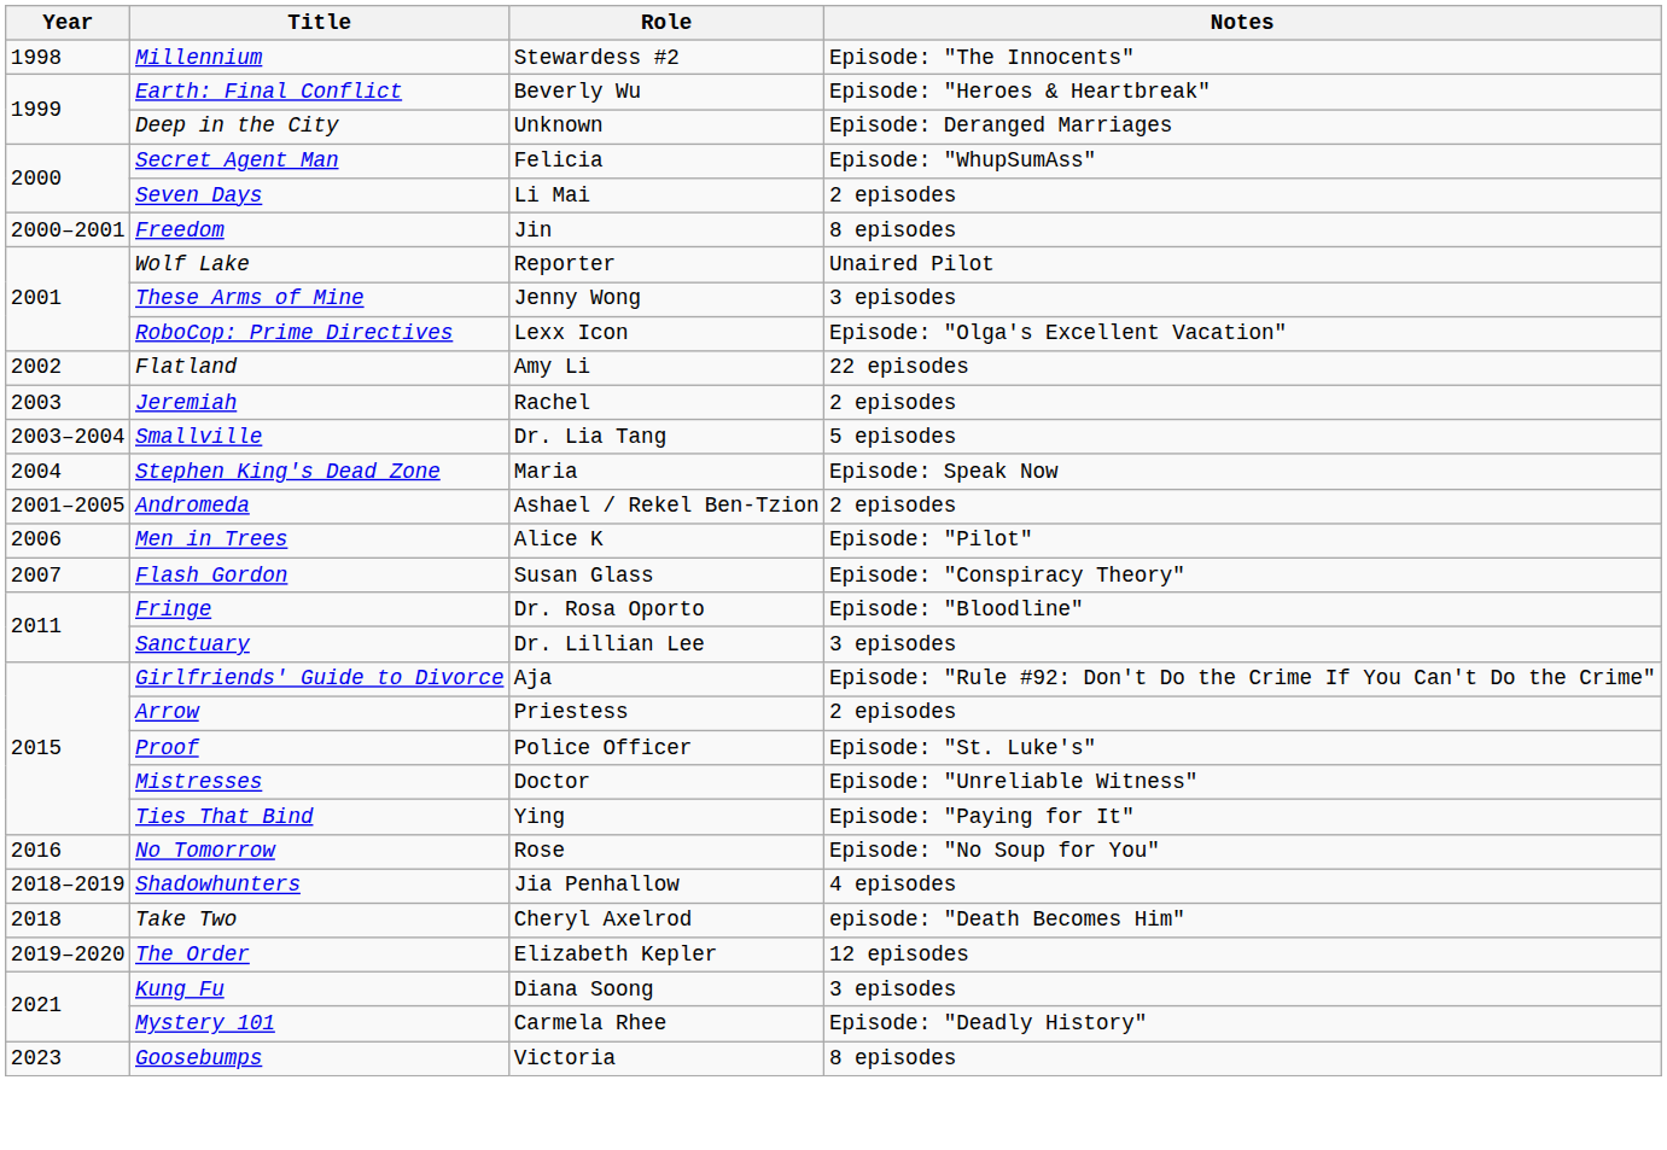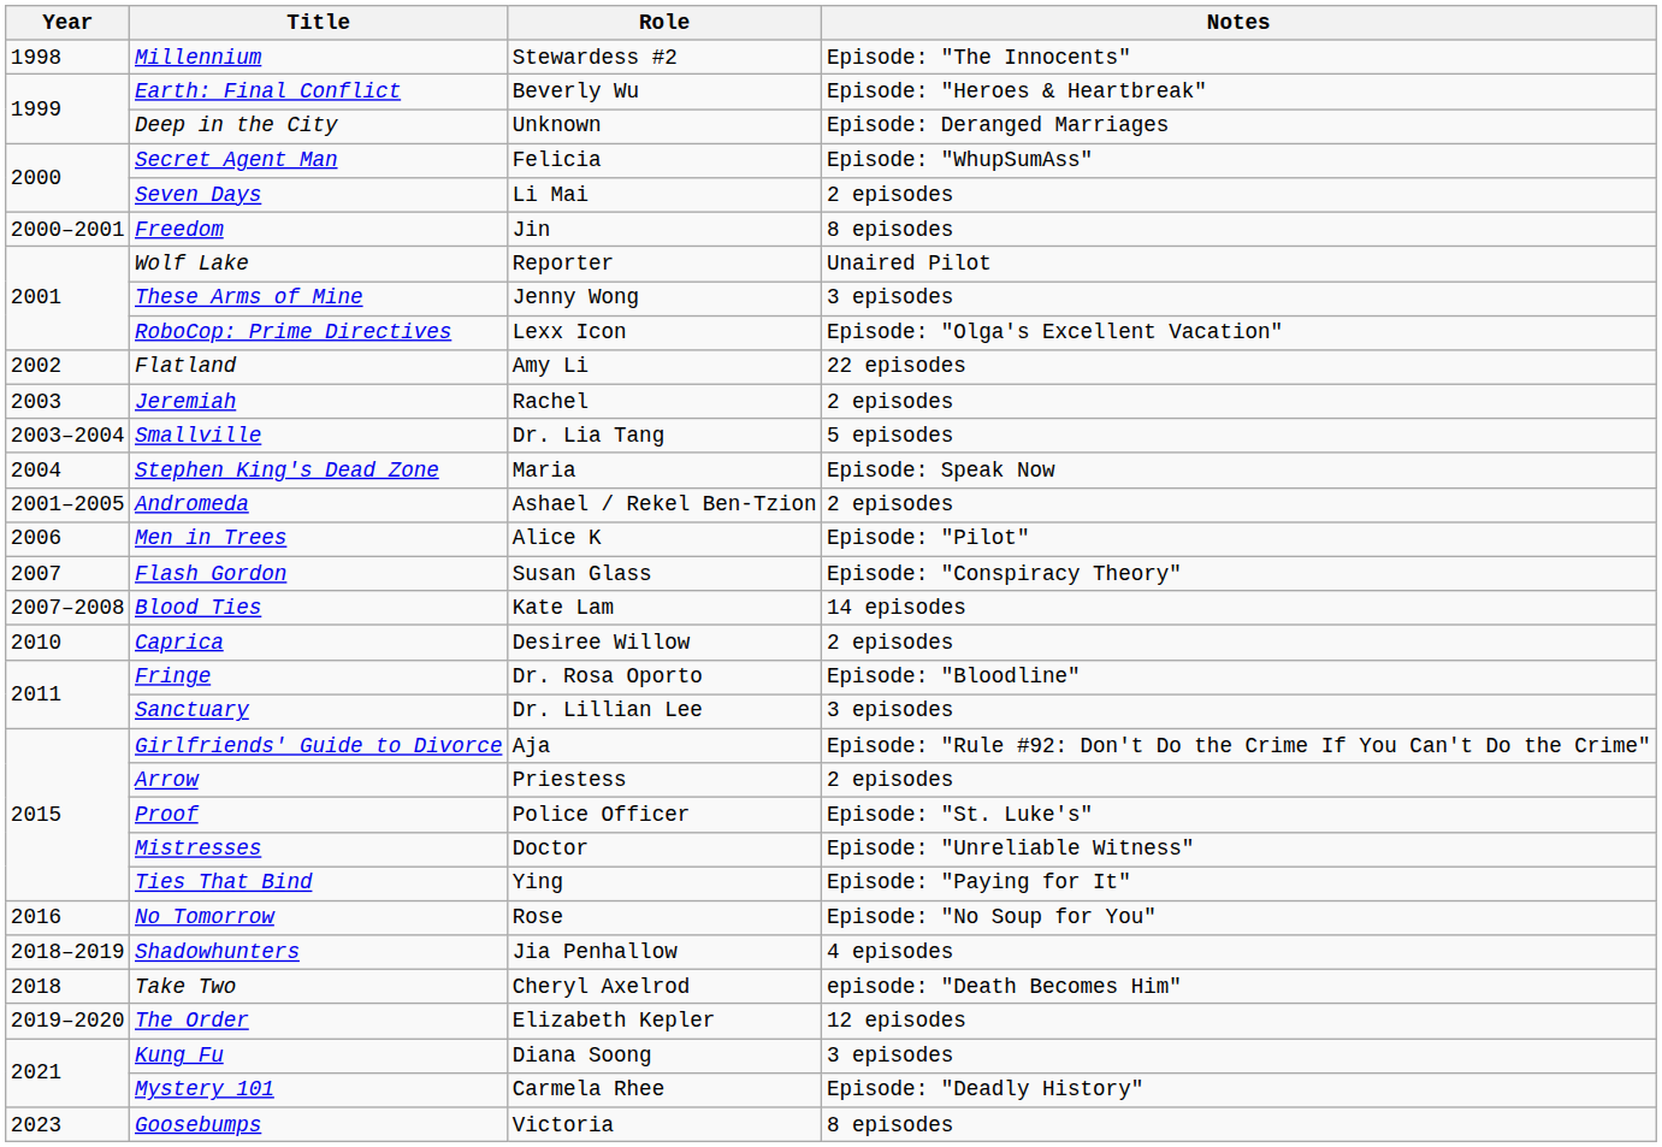 <table class="wikitable sortable">
 <tr>
 <th>Year</th>
 <th>Title</th>
 <th>Role</th>
 <th class="unsortable">Notes</th>
 </tr>
 <tr>
 <td>1998</td>
 <td><em><a href='#'>Millennium</a></em></td>
 <td>Stewardess #2</td>
 <td>Episode: "The Innocents"</td>
 </tr>
 <tr>
 <td rowspan="2">1999</td>
 <td><em><a href='#'>Earth: Final Conflict</a></em></td>
 <td>Beverly Wu</td>
 <td>Episode: "Heroes & Heartbreak"</td>
 </tr>
 <tr>
 <td><em>Deep in the City</em></td>
 <td>Unknown</td>
 <td>Episode: Deranged Marriages</td>
 </tr>
 <tr>
 <td rowspan="2">2000</td>
 <td><em><a href='#'>Secret Agent Man</a></em></td>
 <td>Felicia</td>
 <td>Episode: "WhupSumAss"</td>
 </tr>
 <tr>
 <td><em><a href='#'>Seven Days</a></em></td>
 <td>Li Mai</td>
 <td>2 episodes</td>
 </tr>
 <tr>
 <td>2000–2001</td>
 <td><em><a href='#'>Freedom</a></em></td>
 <td>Jin</td>
 <td>8 episodes</td>
 </tr>
 <tr>
 <td rowspan="3">2001</td>
 <td><em>Wolf Lake</em></td>
 <td>Reporter</td>
 <td>Unaired Pilot</td>
 </tr>
 <tr>
 <td><em><a href='#'>These Arms of Mine</a></em></td>
 <td>Jenny Wong</td>
 <td>3 episodes</td>
 </tr>
 <tr>
 <td><em><a href='#'>RoboCop: Prime Directives</a></em></td>
 <td>Lexx Icon</td>
 <td>Episode: "Olga's Excellent Vacation"</td>
 </tr>
 <tr>
 <td>2002</td>
 <td><em>Flatland</em></td>
 <td>Amy Li</td>
 <td>22 episodes</td>
 </tr>
 <tr>
 <td>2003</td>
 <td><em><a href='#'>Jeremiah</a></em></td>
 <td>Rachel</td>
 <td>2 episodes</td>
 </tr>
 <tr>
 <td>2003–2004</td>
 <td><em><a href='#'>Smallville</a></em></td>
 <td>Dr. Lia Tang</td>
 <td>5 episodes</td>
 </tr>
 <tr>
 <td>2004</td>
 <td><em><a href='#'>Stephen King's Dead Zone</a></em></td>
 <td>Maria</td>
 <td>Episode: Speak Now</td>
 </tr>
 <tr>
 <td>2001–2005</td>
 <td><em><a href='#'>Andromeda</a></em></td>
 <td>Ashael / Rekel Ben-Tzion</td>
 <td>2 episodes</td>
 </tr>
 <tr>
 <td>2006</td>
 <td><em><a href='#'>Men in Trees</a></em></td>
 <td>Alice K</td>
 <td>Episode: "Pilot"</td>
 </tr>
 <tr>
 <td>2007</td>
 <td><em><a href='#'>Flash Gordon</a></em></td>
 <td>Susan Glass</td>
 <td>Episode: "Conspiracy Theory"</td>
 </tr>
 <tr>
+<td>2007–2008</td>
+<td><em><a href='#'>Blood Ties</a></em></td>
+<td>Kate Lam</td>
+<td>14 episodes</td>
+</tr>
+<tr>
+<td>2010</td>
+<td><em><a href='#'>Caprica</a></em></td>
+<td>Desiree Willow</td>
+<td>2 episodes</td>
+</tr>
+<tr>
 <td rowspan="2">2011</td>
 <td><em><a href='#'>Fringe</a></em></td>
 <td>Dr. Rosa Oporto</td>
 <td>Episode: "Bloodline"</td>
 </tr>
 <tr>
 <td><em><a href='#'>Sanctuary</a></em></td>
 <td>Dr. Lillian Lee</td>
 <td>3 episodes</td>
 </tr>
 <tr>
 <td rowspan="5">2015</td>
 <td><em><a href='#'>Girlfriends' Guide to Divorce</a></em></td>
 <td>Aja</td>
 <td>Episode: "Rule #92: Don't Do the Crime If You Can't Do the Crime"</td>
 </tr>
 <tr>
 <td><em><a href='#'>Arrow</a></em></td>
 <td>Priestess</td>
 <td>2 episodes</td>
 </tr>
 <tr>
 <td><em><a href='#'>Proof</a></em></td>
 <td>Police Officer</td>
 <td>Episode: "St. Luke's"</td>
 </tr>
 <tr>
 <td><em><a href='#'>Mistresses</a></em></td>
 <td>Doctor</td>
 <td>Episode: "Unreliable Witness"</td>
 </tr>
 <tr>
 <td><em><a href='#'>Ties That Bind</a></em></td>
 <td>Ying</td>
 <td>Episode: "Paying for It"</td>
 </tr>
 <tr>
 <td>2016</td>
 <td><em><a href='#'>No Tomorrow</a></em></td>
 <td>Rose</td>
 <td>Episode: "No Soup for You"</td>
 </tr>
 <tr>
 <td>2018–2019</td>
 <td><em><a href='#'>Shadowhunters</a></em></td>
 <td>Jia Penhallow</td>
 <td>4 episodes</td>
 </tr>
 <tr>
 <td>2018</td>
 <td><em>Take Two</em></td>
 <td>Cheryl Axelrod</td>
 <td>episode:  "Death Becomes Him"</td>
 </tr>
 <tr>
 <td>2019–2020</td>
 <td data-sort-value="Order, The"><em><a href='#'>The Order</a></em></td>
 <td>Elizabeth Kepler</td>
 <td>12 episodes</td>
 </tr>
 <tr>
 <td rowspan="2">2021</td>
 <td><em><a href='#'>Kung Fu</a></em></td>
 <td>Diana Soong</td>
 <td>3 episodes</td>
 </tr>
 <tr>
 <td><em><a href='#'>Mystery 101</a></em></td>
 <td>Carmela Rhee</td>
 <td>Episode: "Deadly History"</td>
 </tr>
 <tr>
 <td>2023</td>
 <td><em><a href='#'>Goosebumps</a></em></td>
 <td>Victoria</td>
 <td>8 episodes</td>
 </tr>
 </table>
